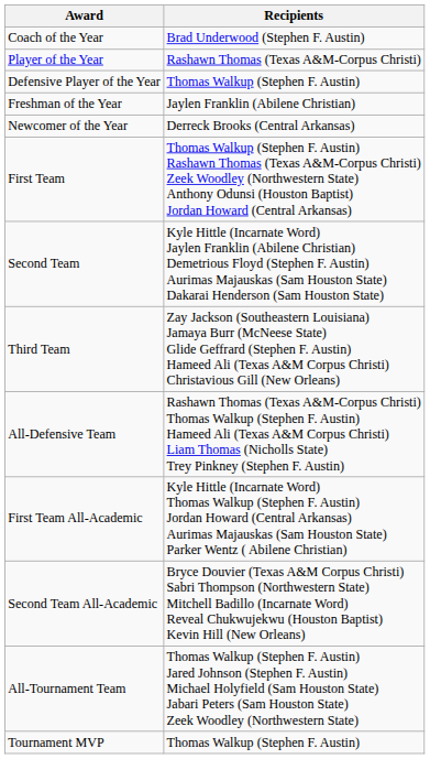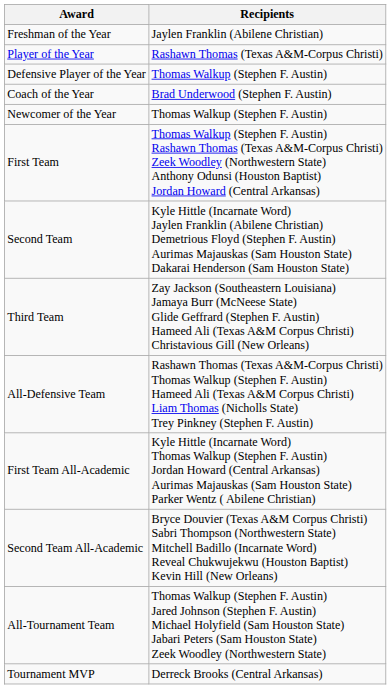 <table class="wikitable" style="white-space:nowrap; font-size:90%;">
 <tr>
 <th>Award</th>
 <th>Recipients</th>
 </tr>
 <tr>
-<td>Coach of the Year</td>
-<td><a href='#'>Brad Underwood</a> (Stephen F. Austin)</td>
+<td>Freshman of the Year</td>
+<td>Jaylen Franklin (Abilene Christian)</td>
 </tr>
 <tr>
 <td><a href='#'>Player of the Year</a></td>
 <td><a href='#'>Rashawn Thomas</a> (Texas A&M-Corpus Christi)</td>
 </tr>
 <tr>
 <td>Defensive Player of the Year</td>
 <td><a href='#'>Thomas Walkup</a> (Stephen F. Austin)</td>
 </tr>
 <tr>
-<td>Freshman of the Year</td>
-<td>Jaylen Franklin (Abilene Christian)</td>
+<td>Coach of the Year</td>
+<td><a href='#'>Brad Underwood</a> (Stephen F. Austin)</td>
 </tr>
 <tr>
 <td>Newcomer of the Year</td>
-<td>Derreck Brooks (Central Arkansas)</td>
+<td>Thomas Walkup (Stephen F. Austin)</td>
 </tr>
 <tr>
 <td>First Team</td>
 <td><a href='#'>Thomas Walkup</a> (Stephen F. Austin) <br> <a href='#'>Rashawn Thomas</a> (Texas A&M-Corpus Christi) <br> <a href='#'>Zeek Woodley</a> (Northwestern State) <br> Anthony Odunsi (Houston Baptist) <br> <a href='#'>Jordan Howard</a> (Central Arkansas)</td>
 </tr>
 <tr>
 <td>Second Team</td>
 <td>Kyle Hittle (Incarnate Word) <br> Jaylen Franklin (Abilene Christian) <br> Demetrious Floyd (Stephen F. Austin) <br> Aurimas Majauskas (Sam Houston State) <br> Dakarai Henderson (Sam Houston State)</td>
 </tr>
 <tr>
 <td>Third Team</td>
 <td>Zay Jackson (Southeastern Louisiana) <br> Jamaya Burr (McNeese State) <br> Glide Geffrard (Stephen F. Austin) <br> Hameed Ali (Texas A&M Corpus Christi) <br> Christavious Gill (New Orleans)</td>
 </tr>
 <tr>
 <td>All-Defensive Team</td>
 <td>Rashawn Thomas (Texas A&M-Corpus Christi) <br> Thomas Walkup (Stephen F. Austin) <br> Hameed Ali (Texas A&M Corpus Christi) <br> <a href='#'>Liam Thomas</a> (Nicholls State) <br> Trey Pinkney (Stephen F. Austin)</td>
 </tr>
 <tr>
 <td>First Team All-Academic</td>
 <td>Kyle Hittle (Incarnate Word) <br> Thomas Walkup (Stephen F. Austin) <br> Jordan Howard (Central Arkansas) <br> Aurimas Majauskas (Sam Houston State) <br> Parker Wentz (	Abilene Christian)</td>
 </tr>
 <tr>
 <td>Second Team All-Academic</td>
 <td>Bryce Douvier (Texas A&M Corpus Christi) <br> Sabri Thompson (Northwestern State) <br> Mitchell Badillo (Incarnate Word) <br> Reveal Chukwujekwu (Houston Baptist) <br> Kevin Hill (New Orleans)</td>
 </tr>
 <tr>
 <td>All-Tournament Team</td>
 <td>Thomas Walkup (Stephen F. Austin) <br> Jared Johnson (Stephen F. Austin) <br> Michael Holyfield (Sam Houston State) <br> Jabari Peters (Sam Houston State) <br> Zeek Woodley (Northwestern State)</td>
 </tr>
 <tr>
 <td>Tournament MVP</td>
-<td>Thomas Walkup (Stephen F. Austin)</td>
+<td>Derreck Brooks (Central Arkansas)</td>
 </tr>
 </table>
